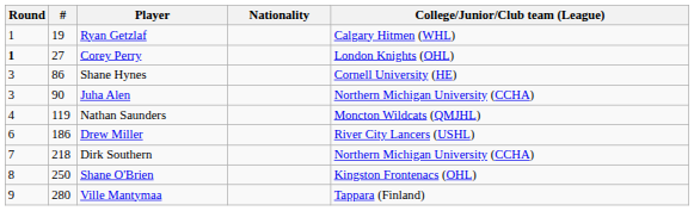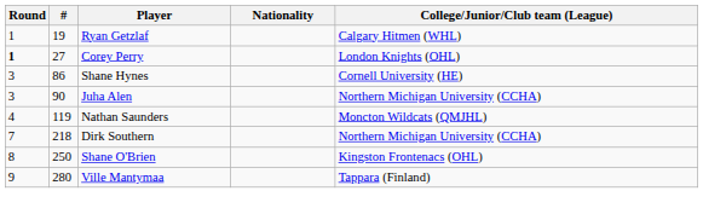 <table class="wikitable">
 <tr align="center">
 <th bgcolor="#DDDDFF" width="4.0%">Round</th>
 <th bgcolor="#DDDDFF" width="4.0%">#</th>
 <th bgcolor="#DDDDFF" width="21.0%">Player</th>
 <th bgcolor="#DDDDFF" width="14.5%">Nationality</th>
 <th bgcolor="#DDDDFF" width="50.0%">College/Junior/Club team (League)</th>
 </tr>
 <tr>
 <td>1</td>
 <td>19</td>
 <td><a href='#'>Ryan Getzlaf</a></td>
 <td></td>
 <td><a href='#'>Calgary Hitmen</a> (<a href='#'>WHL</a>)</td>
 </tr>
 <tr>
 <td><strong>1</strong></td>
 <td>27</td>
 <td><a href='#'>Corey Perry</a></td>
 <td></td>
 <td><a href='#'>London Knights</a> (<a href='#'>OHL</a>)</td>
 </tr>
 <tr>
 <td>3</td>
 <td>86</td>
 <td>Shane Hynes</td>
 <td></td>
 <td><a href='#'>Cornell University</a> (<a href='#'>HE</a>)</td>
 </tr>
 <tr>
 <td>3</td>
 <td>90</td>
 <td><a href='#'>Juha Alen</a></td>
 <td></td>
 <td><a href='#'>Northern Michigan University</a> (<a href='#'>CCHA</a>)</td>
 </tr>
 <tr>
 <td>4</td>
 <td>119</td>
 <td>Nathan Saunders</td>
 <td></td>
 <td><a href='#'>Moncton Wildcats</a> (<a href='#'>QMJHL</a>)</td>
 </tr>
 <tr>
-<td>6</td>
-<td>186</td>
-<td><a href='#'>Drew Miller</a></td>
-<td></td>
-<td><a href='#'>River City Lancers</a> (<a href='#'>USHL</a>)</td>
-</tr>
-<tr>
 <td>7</td>
 <td>218</td>
 <td>Dirk Southern</td>
 <td></td>
 <td><a href='#'>Northern Michigan University</a> (<a href='#'>CCHA</a>)</td>
 </tr>
 <tr>
 <td>8</td>
 <td>250</td>
 <td><a href='#'>Shane O'Brien</a></td>
 <td></td>
 <td><a href='#'>Kingston Frontenacs</a> (<a href='#'>OHL</a>)</td>
 </tr>
 <tr>
 <td>9</td>
 <td>280</td>
 <td><a href='#'>Ville Mantymaa</a></td>
 <td></td>
 <td><a href='#'>Tappara</a> (Finland)</td>
 </tr>
 </table>
